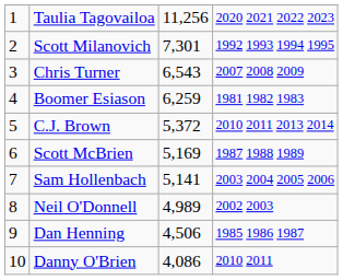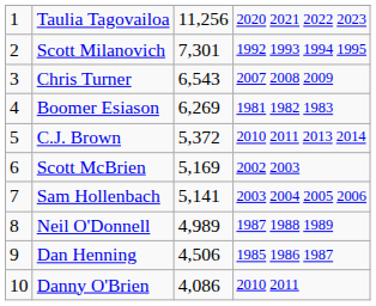 <table class="wikitable">
 <tr>
 </tr>
 <tr>
 <td>1</td>
 <td><a href='#'>Taulia Tagovailoa</a></td>
 <td>11,256</td>
 <td style="font-size:80%;"><a href='#'>2020</a> <a href='#'>2021</a> <a href='#'>2022</a> <a href='#'>2023</a></td>
 </tr>
 <tr>
 <td>2</td>
 <td><a href='#'>Scott Milanovich</a></td>
 <td>7,301</td>
 <td style="font-size:80%;"><a href='#'>1992</a> <a href='#'>1993</a> <a href='#'>1994</a> <a href='#'>1995</a></td>
 </tr>
 <tr>
 <td>3</td>
 <td><a href='#'>Chris Turner</a></td>
 <td>6,543</td>
 <td style="font-size:80%;"><a href='#'>2007</a> <a href='#'>2008</a> <a href='#'>2009</a></td>
 </tr>
 <tr>
 <td>4</td>
 <td><a href='#'>Boomer Esiason</a></td>
-<td>6,259</td>
+<td>6,269</td>
 <td style="font-size:80%;"><a href='#'>1981</a> <a href='#'>1982</a> <a href='#'>1983</a></td>
 </tr>
 <tr>
 <td>5</td>
 <td><a href='#'>C.J. Brown</a></td>
 <td>5,372</td>
 <td style="font-size:80%;"><a href='#'>2010</a> <a href='#'>2011</a> <a href='#'>2013</a> <a href='#'>2014</a></td>
 </tr>
 <tr>
 <td>6</td>
 <td><a href='#'>Scott McBrien</a></td>
 <td>5,169</td>
-<td style="font-size:80%;"><a href='#'>1987</a> <a href='#'>1988</a> <a href='#'>1989</a></td>
+<td style="font-size:80%;"><a href='#'>2002</a> <a href='#'>2003</a></td>
 </tr>
 <tr>
 <td>7</td>
 <td><a href='#'>Sam Hollenbach</a></td>
 <td>5,141</td>
 <td style="font-size:80%;"><a href='#'>2003</a> <a href='#'>2004</a> <a href='#'>2005</a> <a href='#'>2006</a></td>
 </tr>
 <tr>
 <td>8</td>
 <td><a href='#'>Neil O'Donnell</a></td>
 <td>4,989</td>
-<td style="font-size:80%;"><a href='#'>2002</a> <a href='#'>2003</a></td>
+<td style="font-size:80%;"><a href='#'>1987</a> <a href='#'>1988</a> <a href='#'>1989</a></td>
 </tr>
 <tr>
 <td>9</td>
 <td><a href='#'>Dan Henning</a></td>
 <td>4,506</td>
 <td style="font-size:80%;"><a href='#'>1985</a> <a href='#'>1986</a> <a href='#'>1987</a></td>
 </tr>
 <tr>
 <td>10</td>
 <td><a href='#'>Danny O'Brien</a></td>
 <td>4,086</td>
 <td style="font-size:80%;"><a href='#'>2010</a> <a href='#'>2011</a></td>
 </tr>
 </table>
